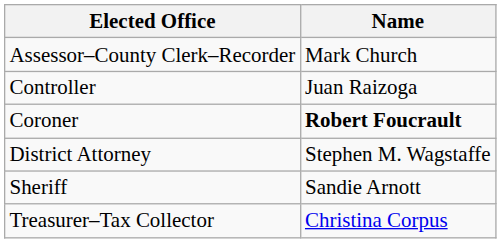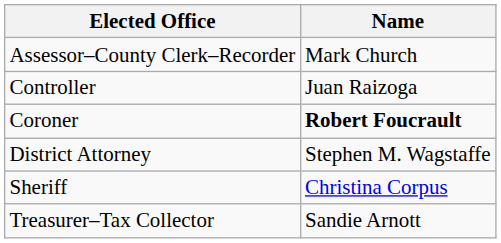 <table class="wikitable">
 <tr>
 <th>Elected Office</th>
 <th>Name</th>
 </tr>
 <tr>
 <td>Assessor–County Clerk–Recorder</td>
 <td>Mark Church</td>
 </tr>
 <tr>
 <td>Controller</td>
 <td>Juan Raizoga</td>
 </tr>
 <tr>
 <td>Coroner</td>
 <td><strong>Robert Foucrault</strong></td>
 </tr>
 <tr>
 <td>District Attorney</td>
 <td>Stephen M. Wagstaffe</td>
 </tr>
 <tr>
 <td>Sheriff</td>
-<td>Sandie Arnott</td>
+<td><a href='#'>Christina Corpus</a></td>
 </tr>
 <tr>
 <td>Treasurer–Tax Collector</td>
-<td><a href='#'>Christina Corpus</a></td>
+<td>Sandie Arnott</td>
 </tr>
 </table>
